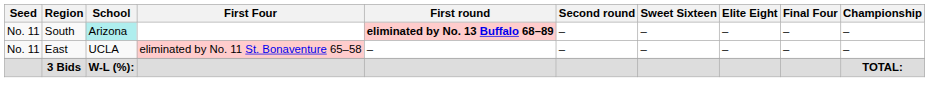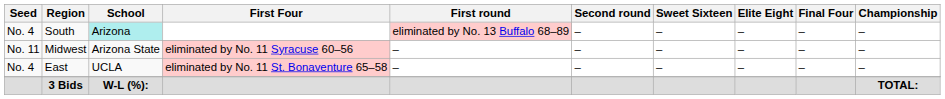 <table class="sortable wikitable" style="white-space:nowrap; font-size:100%;">
 <tr>
 <th>Seed</th>
 <th>Region</th>
 <th>School</th>
 <th>First Four</th>
 <th>First round</th>
 <th>Second round</th>
 <th>Sweet Sixteen</th>
 <th>Elite Eight</th>
 <th>Final Four</th>
 <th>Championship</th>
 </tr>
 <tr>
-<td>No. 11</td>
+<td>No. 4</td>
 <td>South</td>
 <td style="background: paleturquoise;">Arizona</td>
 <td style="background:#fff;"></td>
-<td style="background:#fcc;"><strong>eliminated by No. 13 <a href='#'>Buffalo</a> 68–89</strong></td>
+<td style="background:#fcc;">eliminated by No. 13 <a href='#'>Buffalo</a> 68–89</td>
 <td style="background:#fff;">–</td>
 <td style="background:#fff;">–</td>
 <td style="background:#fff;">–</td>
 <td style="background:#fff;">–</td>
 <td style="background:#fff;">–</td>
 </tr>
 <tr>
 <td>No. 11</td>
+<td>Midwest</td>
+<td>Arizona State</td>
+<td style="background:#fcc;">eliminated by No. 11 <a href='#'>Syracuse</a> 60–56</td>
+<td style="background:#fff;">–</td>
+<td style="background:#fff;">–</td>
+<td style="background:#fff;">–</td>
+<td style="background:#fff;">–</td>
+<td style="background:#fff;">–</td>
+<td style="background:#fff;">–</td>
+</tr>
+<tr>
+<td>No. 4</td>
 <td>East</td>
 <td>UCLA</td>
 <td style="background:#fcc;">eliminated by No. 11 <a href='#'>St. Bonaventure</a> 65–58</td>
 <td style="background:#fff;">–</td>
 <td style="background:#fff;">–</td>
 <td style="background:#fff;">–</td>
 <td style="background:#fff;">–</td>
 <td style="background:#fff;">–</td>
 <td style="background:#fff;">–</td>
 </tr>
 <tr>
 </tr>
 <tr class="sortbottom" style="text-align:center; background:#ddd;">
 <td></td>
 <td><strong>3 Bids</strong></td>
 <td><strong>W-L (%):</strong></td>
 <td></td>
 <td></td>
 <td></td>
 <td></td>
 <td></td>
 <td></td>
 <td><strong>TOTAL:</strong> </td>
 </tr>
 </table>
